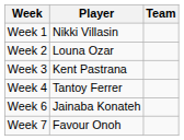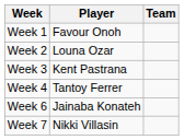 <table class="wikitable">
 <tr>
 <th>Week</th>
 <th>Player</th>
 <th>Team</th>
 </tr>
 <tr>
 <td>Week 1</td>
-<td> Nikki Villasin</td>
+<td> Favour Onoh</td>
 <td></td>
 </tr>
 <tr>
 <td>Week 2</td>
 <td> Louna Ozar</td>
 <td></td>
 </tr>
 <tr>
 <td>Week 3</td>
 <td> Kent Pastrana</td>
 <td></td>
 </tr>
 <tr>
 <td>Week 4</td>
 <td> Tantoy Ferrer</td>
 <td></td>
 </tr>
 <tr>
 <td>Week 6</td>
 <td> Jainaba Konateh</td>
 <td></td>
 </tr>
 <tr>
 <td>Week 7</td>
-<td> Favour Onoh</td>
+<td> Nikki Villasin</td>
 <td></td>
 </tr>
 </table>
